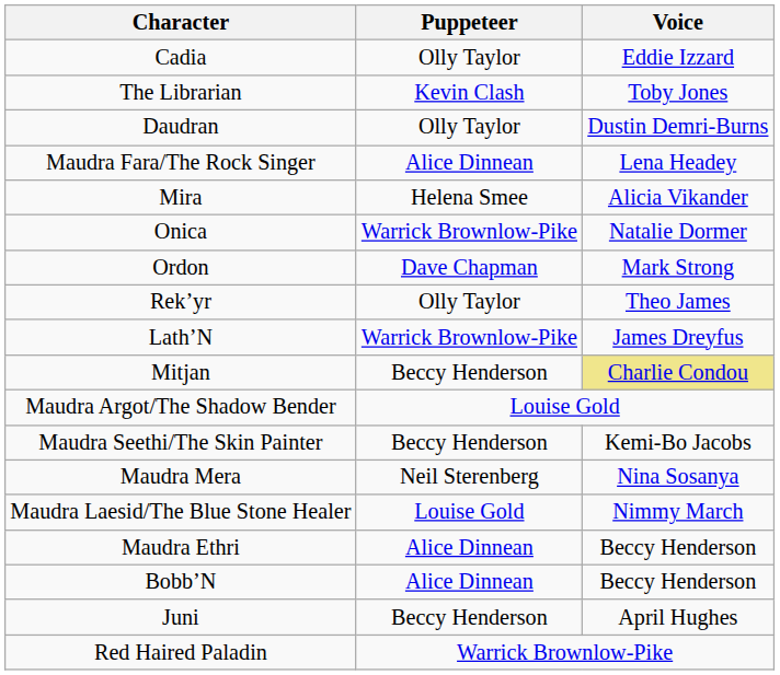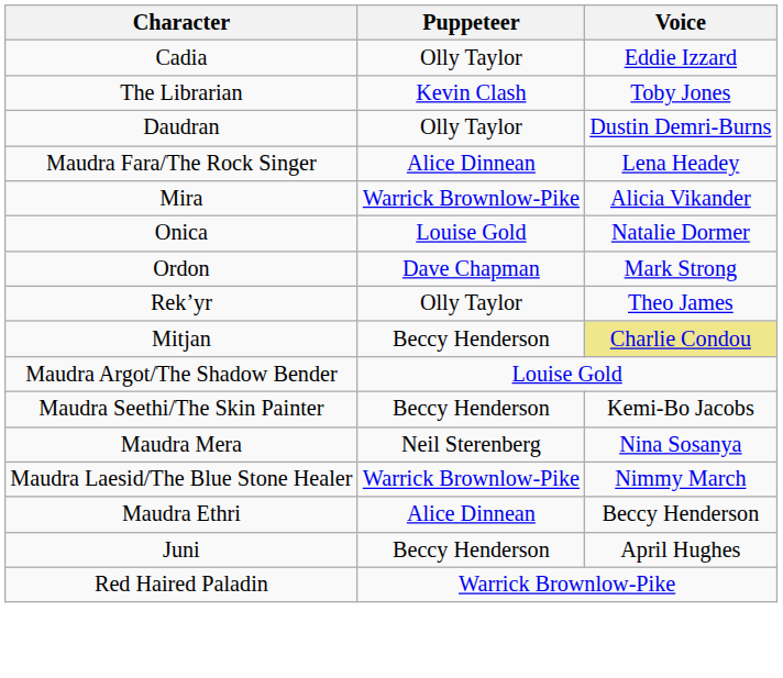 <table class="wikitable sortable" style="text-align:center">
 <tr>
 <th scope="col">Character</th>
 <th scope="col">Puppeteer</th>
 <th scope="col">Voice</th>
 </tr>
 <tr>
 <td>Cadia</td>
 <td>Olly Taylor</td>
 <td><a href='#'>Eddie Izzard</a></td>
 </tr>
 <tr>
 <td>The Librarian</td>
 <td><a href='#'>Kevin Clash</a></td>
 <td><a href='#'>Toby Jones</a></td>
 </tr>
 <tr>
 <td>Daudran</td>
 <td>Olly Taylor</td>
 <td><a href='#'>Dustin Demri-Burns</a></td>
 </tr>
 <tr>
 <td>Maudra Fara/The Rock Singer</td>
 <td><a href='#'>Alice Dinnean</a></td>
 <td><a href='#'>Lena Headey</a></td>
 </tr>
 <tr>
 <td>Mira</td>
-<td>Helena Smee</td>
+<td><a href='#'>Warrick Brownlow-Pike</a></td>
 <td><a href='#'>Alicia Vikander</a></td>
 </tr>
 <tr>
 <td>Onica</td>
-<td><a href='#'>Warrick Brownlow-Pike</a></td>
+<td><a href='#'>Louise Gold</a></td>
 <td><a href='#'>Natalie Dormer</a></td>
 </tr>
 <tr>
 <td>Ordon</td>
 <td><a href='#'>Dave Chapman</a></td>
 <td><a href='#'>Mark Strong</a></td>
 </tr>
 <tr>
 <td>Rek’yr</td>
 <td>Olly Taylor</td>
 <td><a href='#'>Theo James</a></td>
-</tr>
-<tr>
-<td>Lath’N</td>
-<td><a href='#'>Warrick Brownlow-Pike</a></td>
-<td><a href='#'>James Dreyfus</a></td>
 </tr>
 <tr>
 <td>Mitjan</td>
 <td>Beccy Henderson</td>
 <td style="background: khaki;"><a href='#'>Charlie Condou</a></td>
 </tr>
 <tr>
 <td>Maudra Argot/The Shadow Bender</td>
 <td colspan="2"><a href='#'>Louise Gold</a></td>
 </tr>
 <tr>
 <td>Maudra Seethi/The Skin Painter</td>
 <td>Beccy Henderson</td>
 <td>Kemi-Bo Jacobs</td>
 </tr>
 <tr>
 <td>Maudra Mera</td>
 <td>Neil Sterenberg</td>
 <td><a href='#'>Nina Sosanya</a></td>
 </tr>
 <tr>
 <td>Maudra Laesid/The Blue Stone Healer</td>
-<td><a href='#'>Louise Gold</a></td>
+<td><a href='#'>Warrick Brownlow-Pike</a></td>
 <td><a href='#'>Nimmy March</a></td>
 </tr>
 <tr>
 <td>Maudra Ethri</td>
-<td><a href='#'>Alice Dinnean</a></td>
-<td>Beccy Henderson</td>
-</tr>
-<tr>
-<td>Bobb’N</td>
 <td><a href='#'>Alice Dinnean</a></td>
 <td>Beccy Henderson</td>
 </tr>
 <tr>
 <td>Juni</td>
 <td>Beccy Henderson</td>
 <td>April Hughes</td>
 </tr>
 <tr>
 <td>Red Haired Paladin</td>
 <td colspan="2"><a href='#'>Warrick Brownlow-Pike</a></td>
 </tr>
 </table>
